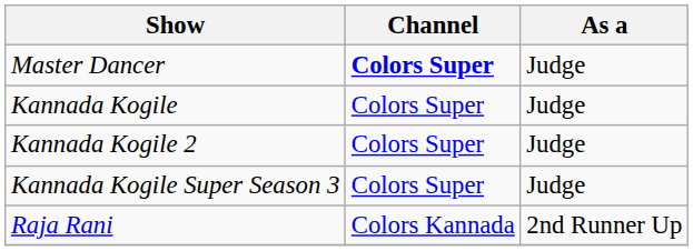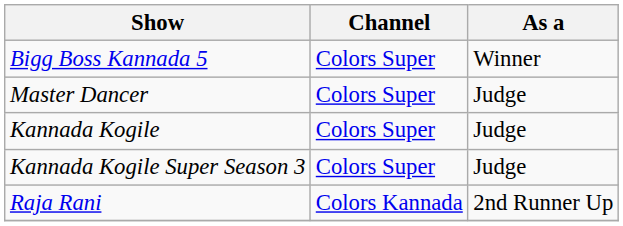 <table class="wikitable">
 <tr>
 <th>Show</th>
 <th>Channel</th>
 <th>As a</th>
 </tr>
 <tr>
+<td><em><a href='#'>Bigg Boss Kannada 5</a></em></td>
+<td><a href='#'>Colors Super</a></td>
+<td>Winner </td>
+</tr>
+<tr>
 <td><em>Master Dancer</em></td>
-<td><strong><a href='#'>Colors Super</a></strong></td>
+<td><a href='#'>Colors Super</a></td>
 <td>Judge</td>
 </tr>
 <tr>
 <td><em>Kannada Kogile</em></td>
-<td><a href='#'>Colors Super</a></td>
-<td>Judge</td>
-</tr>
-<tr>
-<td><em>Kannada Kogile 2</em></td>
 <td><a href='#'>Colors Super</a></td>
 <td>Judge</td>
 </tr>
 <tr>
 <td><em>Kannada Kogile Super Season 3</em></td>
 <td><a href='#'>Colors Super</a></td>
 <td>Judge</td>
 </tr>
 <tr>
 <td><em><a href='#'>Raja Rani</a></em></td>
 <td><a href='#'>Colors Kannada</a></td>
 <td Contestant>2nd Runner Up</td>
 </tr>
 <tr>
 </tr>
 </table>
